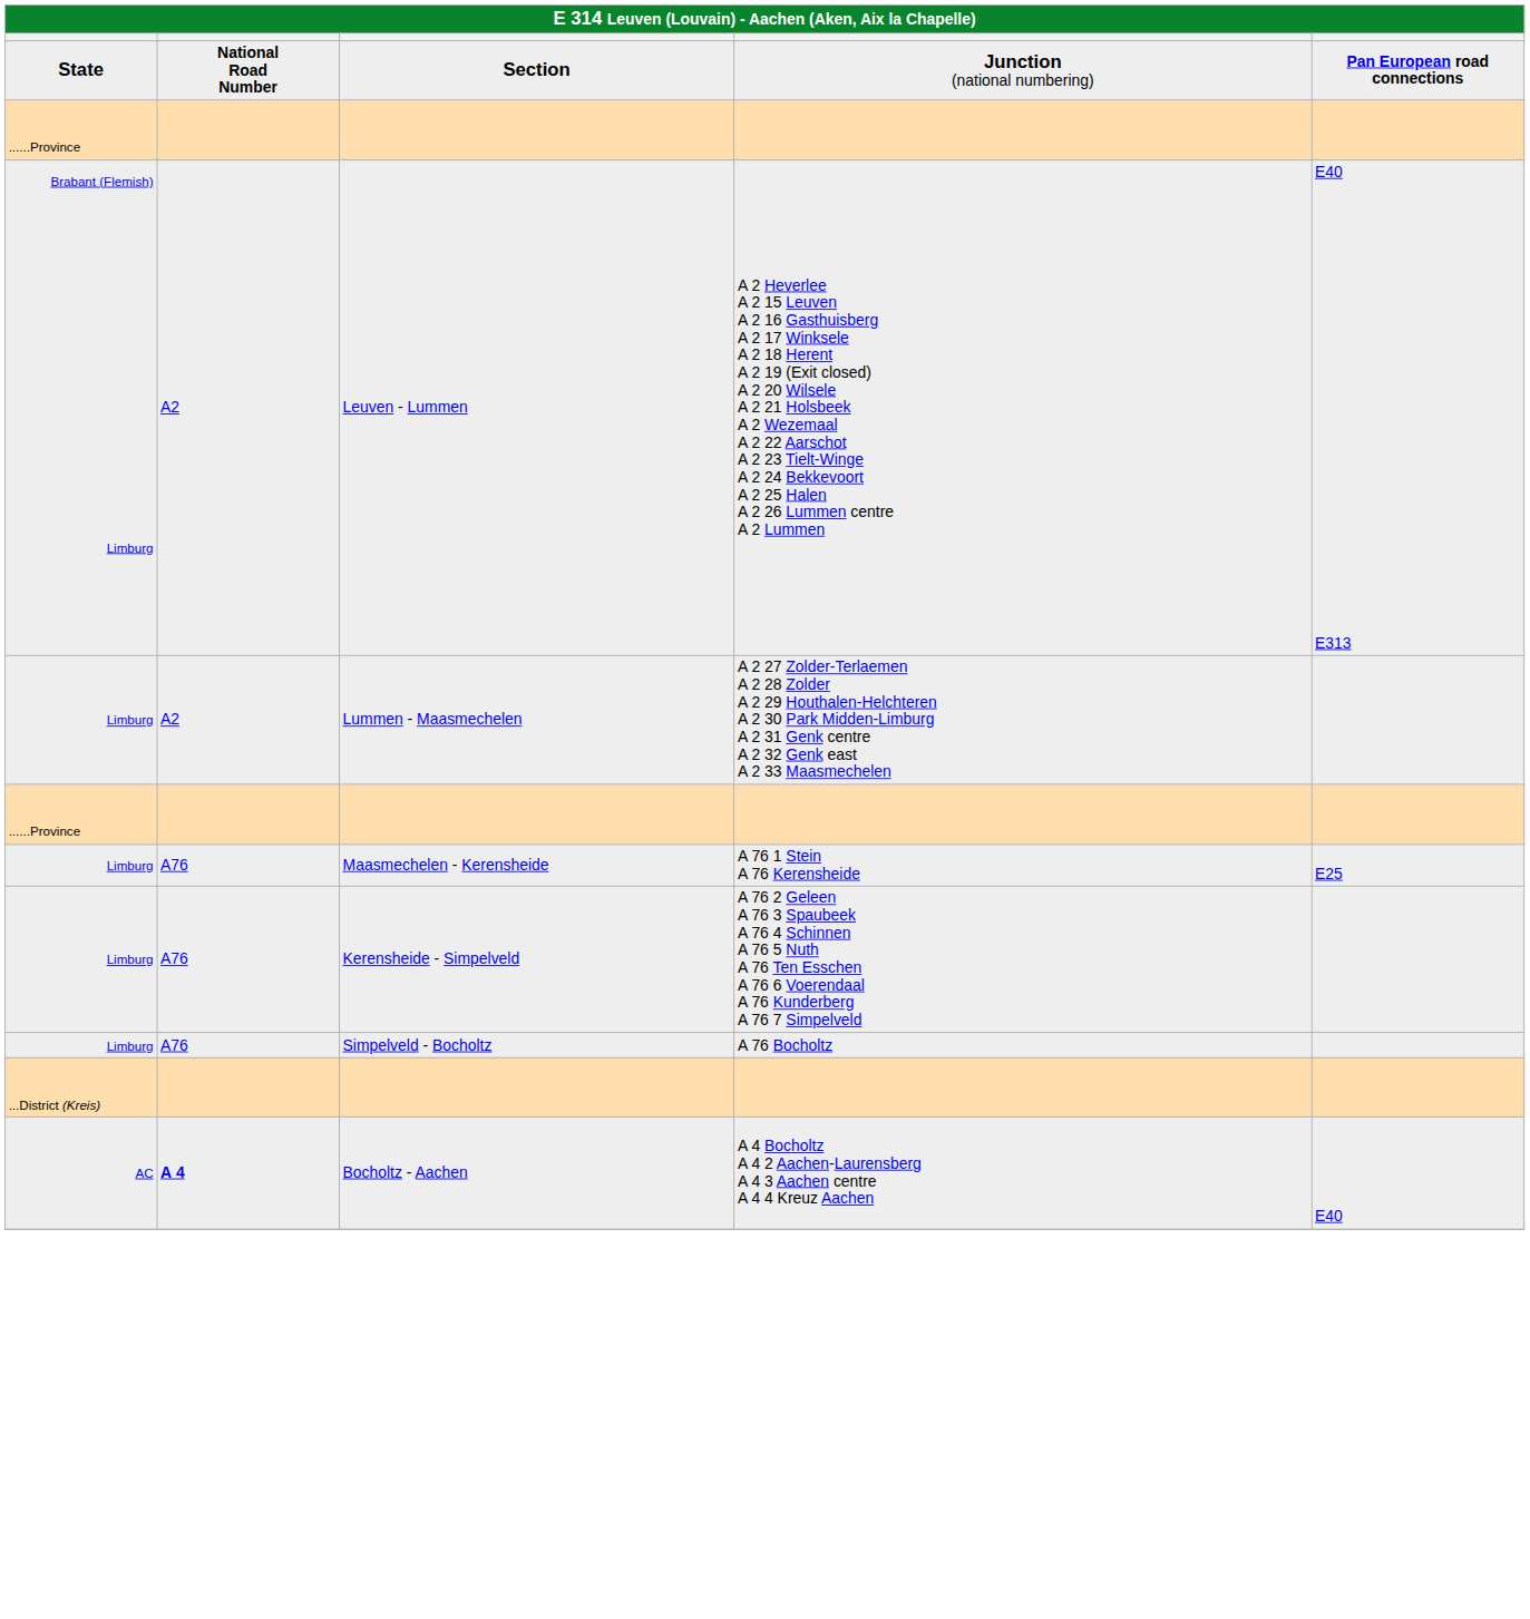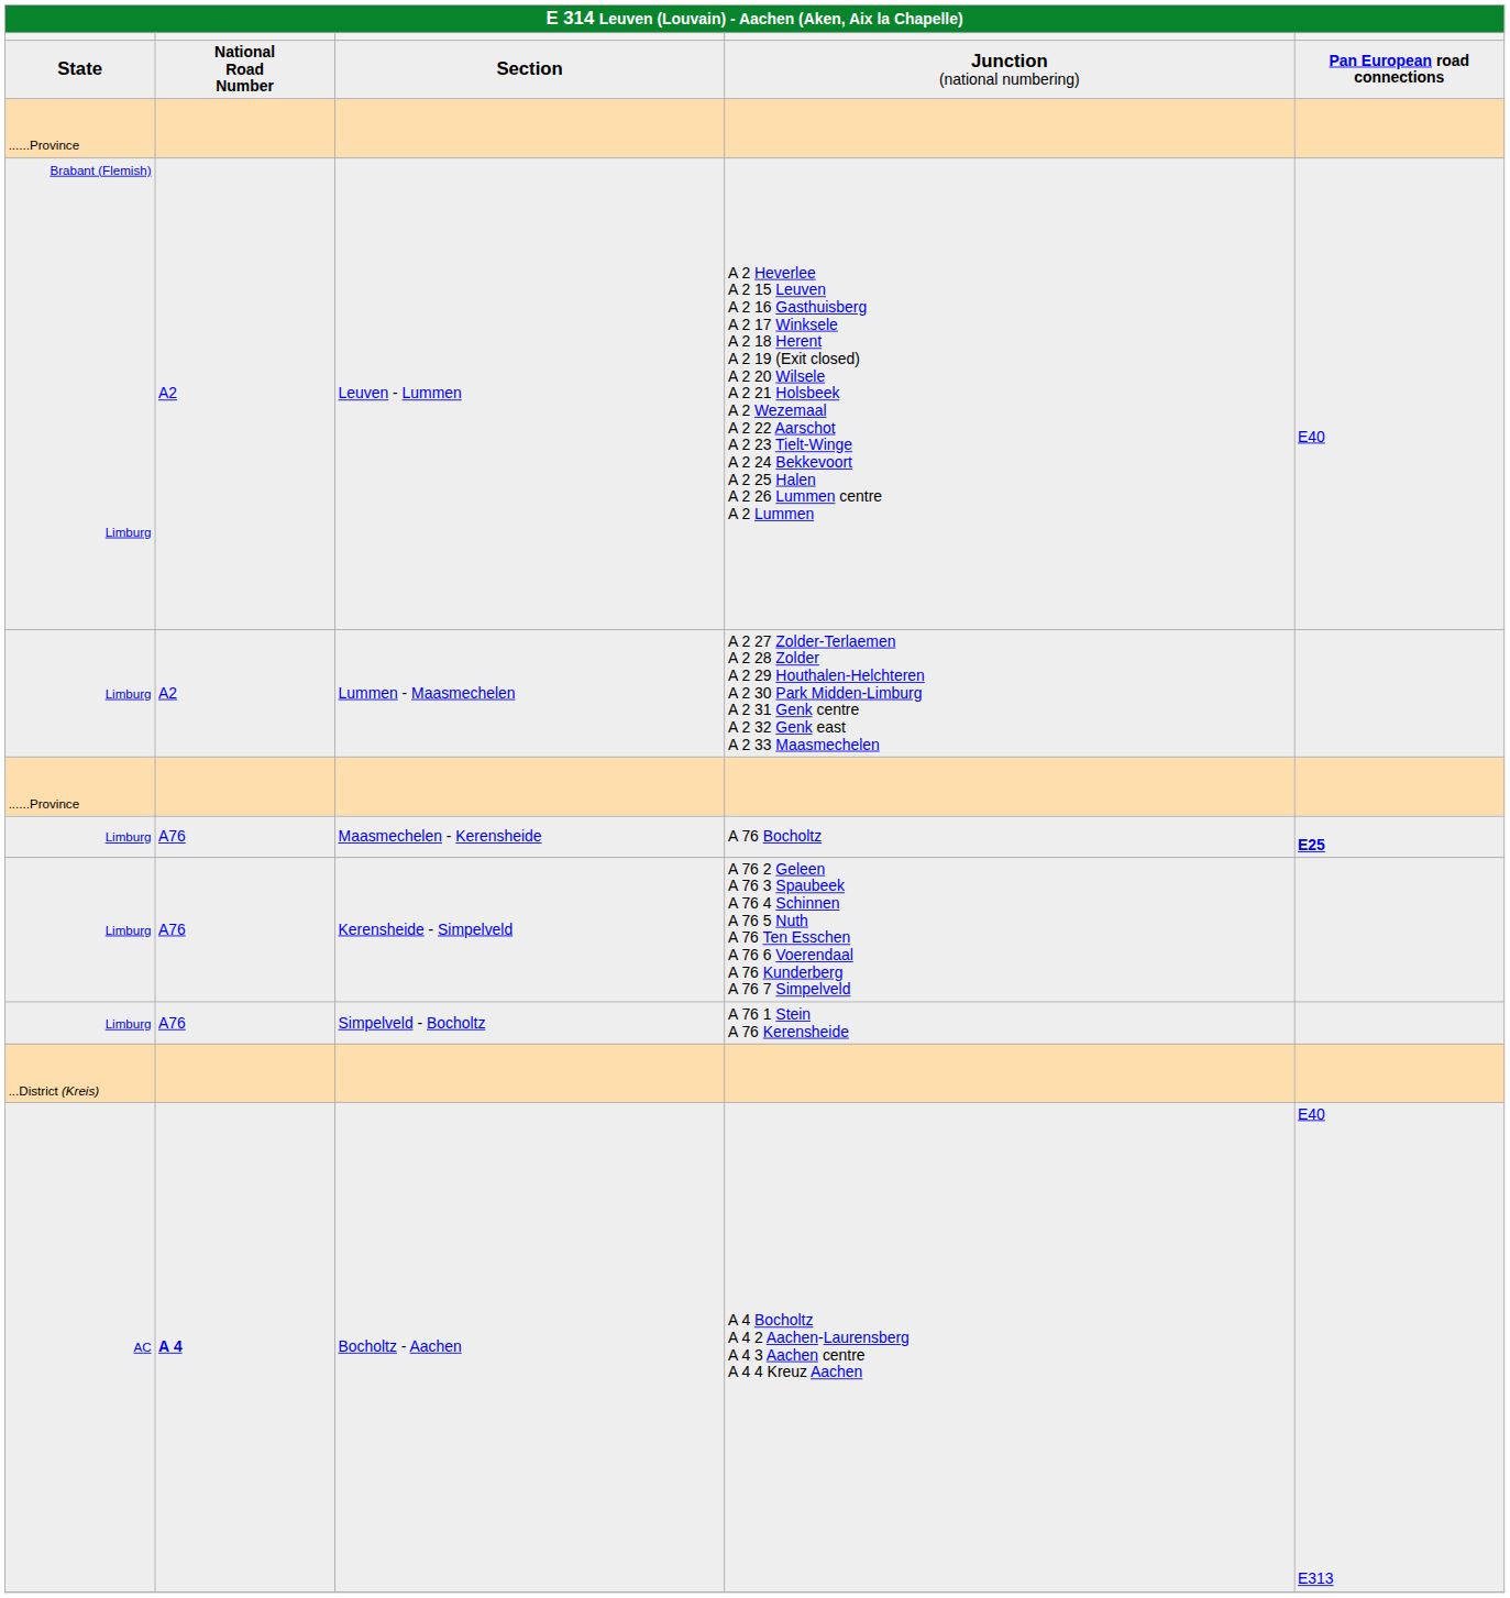 <table class="wikitable">
 <tr align="center" bgcolor="08842C" style="color: white;font-size:100%;">
 <td colspan="6"><strong><big>E 314 </big>      Leuven (Louvain) - Aachen (Aken, Aix la Chapelle)</strong></td>
 </tr>
 <tr bgcolor="#FFDEAD">
 <th width="10%"></th>
 <th width="12%"></th>
 <th width="26%"></th>
 <th width="38%"></th>
 <th width="14%"></th>
 </tr>
 <tr bgcolor="#EEEEEE">
 <td align="center"><big><strong>State</strong></big></td>
 <td align="center"><strong>National <br>Road<br> Number</strong></td>
 <td align="center"><big><strong>Section</strong></big></td>
 <td align="center"><big><strong>Junction</strong></big> <br>(national numbering)</td>
 <td align="center"><strong> <a href='#'>Pan European</a> road connections</strong></td>
 </tr>
 <tr bgcolor="#FFDEAD">
 <td>  <br><br><small>......Province</small></td>
 <td></td>
 <td></td>
 <td></td>
 <td></td>
 </tr>
 <tr bgcolor="#EEEEEE">
 <td align="right"><small><a href='#'>Brabant (Flemish)</a><br><br><br><br><br><br><br><br><br><br><br><br><br><br><br><br><br><br><br><br><br><a href='#'>Limburg</a><br><br><br><br><br><br></small></td>
 <td> <a href='#'>A2</a></td>
 <td><a href='#'>Leuven</a> - <a href='#'>Lummen</a></td>
 <td>A 2    <a href='#'>Heverlee</a><br> A 2   15 <a href='#'>Leuven</a><br>A 2  16 <a href='#'>Gasthuisberg</a> <br>A 2  17 <a href='#'>Winksele</a><br>A 2   18 <a href='#'>Herent</a> <br>A 2   19 (Exit closed)<br>A 2   20 <a href='#'>Wilsele</a><br>A 2  21 <a href='#'>Holsbeek</a><br>A 2    <a href='#'>Wezemaal</a><br>A 2   22 <a href='#'>Aarschot</a> <br>A 2   23 <a href='#'>Tielt-Winge</a> <br>A 2   24 <a href='#'>Bekkevoort</a> <br>A 2   25 <a href='#'>Halen</a> <br>A 2   26 <a href='#'>Lummen</a> centre<br>A 2      <a href='#'>Lummen</a></td>
-<td><a href='#'>E40</a> <br><br><br><br><br><br><br><br><br><br><br><br><br><br><br><br><br><br><br><br><br><br><br><br><br><br><small> </small><br><a href='#'>E313</a></td>
+<td><br><br><br><br><br><a href='#'>E40</a></td>
 </tr>
 <tr bgcolor="#EEEEEE">
 <td align="right"><small><a href='#'>Limburg</a></small></td>
 <td> <a href='#'>A2</a></td>
 <td><a href='#'>Lummen</a> - <a href='#'>Maasmechelen</a></td>
 <td>A 2   27 <a href='#'>Zolder-Terlaemen</a><br>A 2  28 <a href='#'>Zolder</a> <br>A 2  29 <a href='#'>Houthalen-Helchteren</a><br>A 2   30 <a href='#'>Park Midden-Limburg</a> <br>A 2   31 <a href='#'>Genk</a> centre<br>A 2   32 <a href='#'>Genk</a> east<br>A 2  33 <a href='#'>Maasmechelen</a></td>
 <td></td>
 </tr>
 <tr bgcolor="#FFDEAD">
 <td>  <br><br><small>......Province</small></td>
 <td></td>
 <td></td>
 <td></td>
 <td></td>
 </tr>
 <tr bgcolor="#EEEEEE">
 <td align="right"><small><a href='#'>Limburg</a></small></td>
 <td> <a href='#'>A76</a></td>
 <td><a href='#'>Maasmechelen</a> - <a href='#'>Kerensheide</a></td>
-<td>A 76   1 <a href='#'>Stein</a><br>A 76    <a href='#'>Kerensheide</a></td>
-<td><br><a href='#'>E25</a></td>
+<td>A 76    <a href='#'>Bocholtz</a> </td>
+<td><strong><br><a href='#'>E25</a></strong></td>
 </tr>
 <tr bgcolor="#EEEEEE">
 <td align="right"><small><a href='#'>Limburg</a></small></td>
 <td> <a href='#'>A76</a></td>
 <td><a href='#'>Kerensheide</a> - <a href='#'>Simpelveld</a></td>
 <td>A 76   2 <a href='#'>Geleen</a><br>A 76   3 <a href='#'>Spaubeek</a><br>A 76   4 <a href='#'>Schinnen</a><br>A 76   5 <a href='#'>Nuth</a><br>A 76  <a href='#'>Ten Esschen</a> <br>A 76   6 <a href='#'>Voerendaal</a><br>A 76   <a href='#'>Kunderberg</a> <br>A 76   7 <a href='#'>Simpelveld</a></td>
 <td></td>
 </tr>
 <tr bgcolor="#EEEEEE">
 <td align="right"><small><a href='#'>Limburg</a></small></td>
 <td> <a href='#'>A76</a></td>
 <td><a href='#'>Simpelveld</a> - <a href='#'>Bocholtz</a></td>
-<td>A 76    <a href='#'>Bocholtz</a> </td>
+<td>A 76   1 <a href='#'>Stein</a><br>A 76    <a href='#'>Kerensheide</a></td>
 <td></td>
 </tr>
 <tr bgcolor="#FFDEAD">
 <td>  <br><br><small>...District <em>(Kreis)</em></small></td>
 <td></td>
 <td></td>
 <td></td>
 <td></td>
 </tr>
 <tr bgcolor="#EEEEEE">
 <td align="right"> <small> <a href='#'>AC</a></small></td>
 <td><strong> <a href='#'>A 4</a></strong></td>
 <td><a href='#'>Bocholtz</a> - <a href='#'>Aachen</a></td>
 <td>A 4    <a href='#'>Bocholtz</a> <br>A 4   2  <a href='#'>Aachen</a>-<a href='#'>Laurensberg</a><br>A 4   3 <a href='#'>Aachen</a> centre<br>A 4  4    Kreuz <a href='#'>Aachen</a></td>
-<td><br><br><br><br><br><a href='#'>E40</a></td>
+<td><a href='#'>E40</a> <br><br><br><br><br><br><br><br><br><br><br><br><br><br><br><br><br><br><br><br><br><br><br><br><br><br><small> </small><br><a href='#'>E313</a></td>
 </tr>
 <tr bgcolor="#FFDEAD">
 </tr>
 <tr>
 </tr>
 </table>
